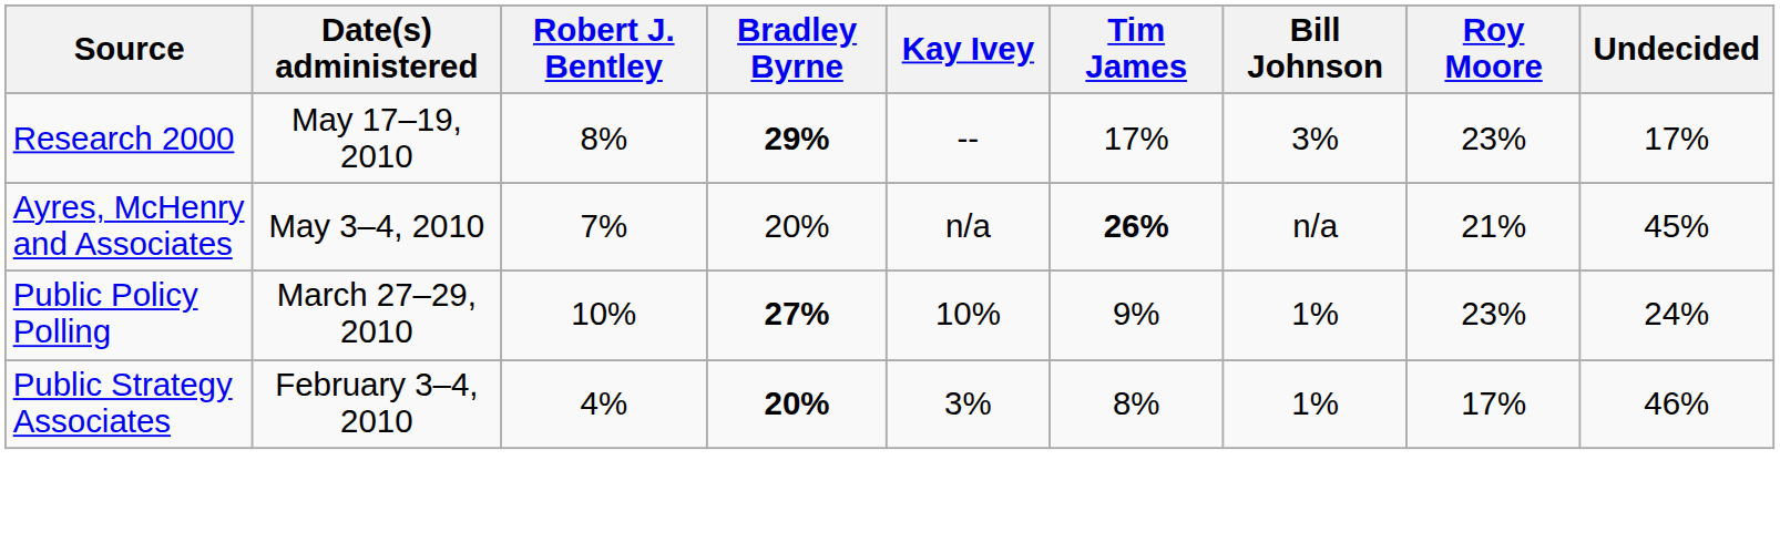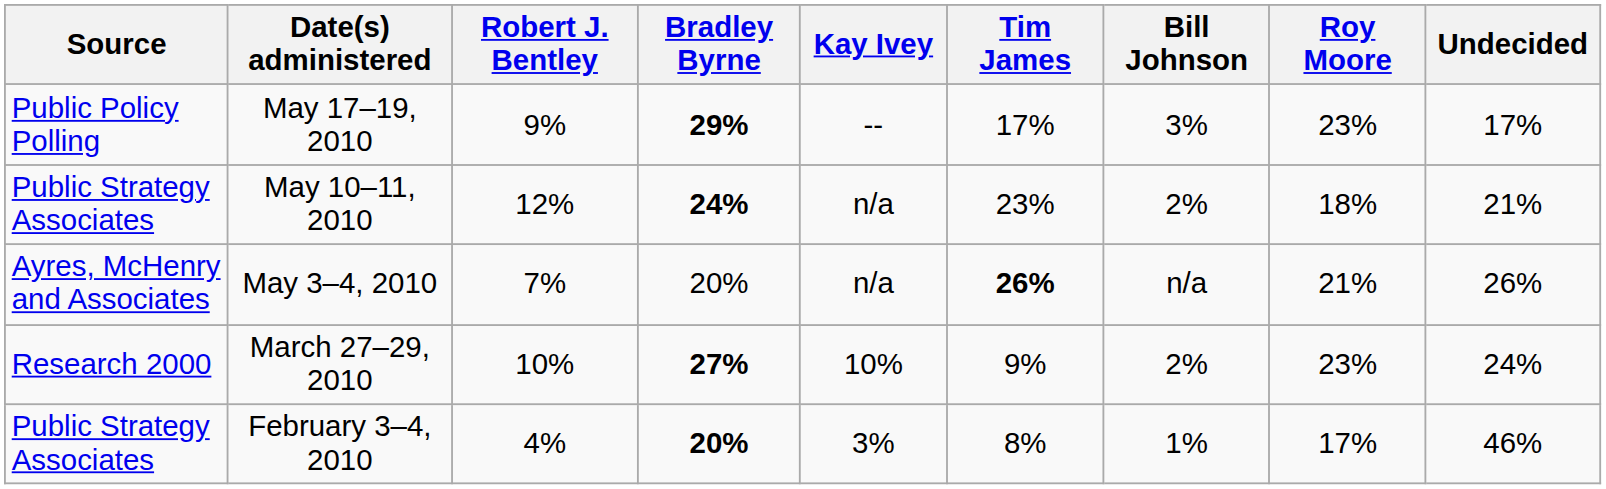 <table class="wikitable" style="text-align:center">
 <tr>
 <th style="width:130px;">Source</th>
 <th style="width:120px;">Date(s) administered</th>
 <th style="width:110px;"><a href='#'>Robert J. Bentley</a></th>
 <th style="width:90px;"><a href='#'>Bradley Byrne</a></th>
 <th style="width:90px;"><a href='#'>Kay Ivey</a></th>
 <th style="width:90px;"><a href='#'>Tim James</a></th>
 <th style="width:90px;">Bill Johnson</th>
 <th style="width:90px;"><a href='#'>Roy Moore</a></th>
 <th style="width:90px;">Undecided</th>
 </tr>
 <tr>
-<td align=left><a href='#'>Research 2000</a></td>
+<td align=left><a href='#'>Public Policy Polling</a></td>
 <td align=center>May 17–19, 2010</td>
-<td>8%</td>
+<td>9%</td>
 <td><strong>29%</strong></td>
 <td>--</td>
 <td>17%</td>
 <td>3%</td>
 <td>23%</td>
 <td>17%</td>
+</tr>
+<tr>
+<td align=left><a href='#'>Public Strategy Associates</a></td>
+<td align=center>May 10–11, 2010</td>
+<td>12%</td>
+<td><strong>24%</strong></td>
+<td>n/a</td>
+<td>23%</td>
+<td>2%</td>
+<td>18%</td>
+<td>21%</td>
 </tr>
 <tr>
 <td align=left><a href='#'>Ayres, McHenry and Associates</a></td>
 <td align=center>May 3–4, 2010</td>
 <td>7%</td>
 <td>20%</td>
 <td>n/a</td>
 <td><strong>26%</strong></td>
 <td>n/a</td>
 <td>21%</td>
-<td>45%</td>
+<td>26%</td>
 </tr>
 <tr>
-<td align=left><a href='#'>Public Policy Polling</a></td>
+<td align=left><a href='#'>Research 2000</a></td>
 <td align=center>March 27–29, 2010</td>
 <td>10%</td>
 <td><strong>27%</strong></td>
 <td>10%</td>
 <td>9%</td>
-<td>1%</td>
+<td>2%</td>
 <td>23%</td>
 <td>24%</td>
 </tr>
 <tr>
 <td align=left><a href='#'>Public Strategy Associates</a></td>
 <td align=center>February 3–4, 2010</td>
 <td>4%</td>
 <td><strong>20%</strong></td>
 <td>3%</td>
 <td>8%</td>
 <td>1%</td>
 <td>17%</td>
 <td>46%</td>
 </tr>
 </table>
